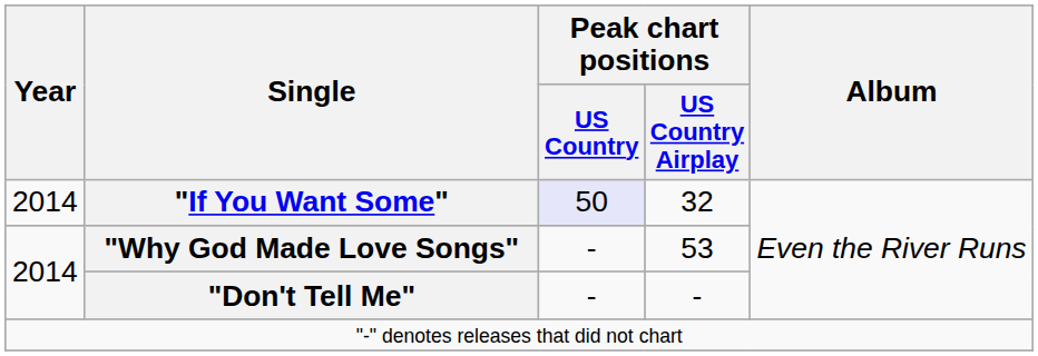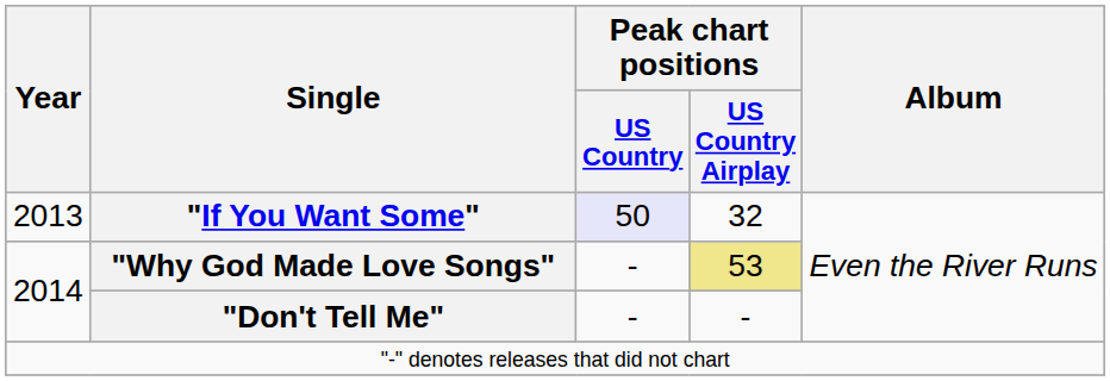 <table class="wikitable plainrowheaders" style="text-align:center;">
 <tr>
 <th rowspan="2">Year</th>
 <th rowspan="2" style="width:15em;">Single</th>
 <th colspan="2">Peak chart<br>positions</th>
 <th rowspan="2">Album</th>
 </tr>
 <tr style="font-size:smaller;">
 <th style="width:45px;"><a href='#'>US Country</a></th>
 <th style="width:45px;"><a href='#'>US Country Airplay</a></th>
 </tr>
 <tr>
-<td>2014</td>
+<td>2013</td>
 <th scope="row">"<a href='#'>If You Want Some</a>"</th>
 <td style="background: lavender;">50</td>
 <td>32</td>
 <td style="text-align:left;" rowspan="3"><em>Even the River Runs</em></td>
 </tr>
 <tr>
 <td rowspan="2">2014</td>
 <th scope="row">"Why God Made Love Songs"</th>
 <td>-</td>
-<td>53</td>
+<td style="background: khaki;">53</td>
 </tr>
 <tr>
 <th scope="row">"Don't Tell Me"</th>
 <td>-</td>
 <td>-</td>
 </tr>
 <tr>
 <td colspan="5" style="font-size:8pt">"-" denotes releases that did not chart</td>
 </tr>
 </table>
